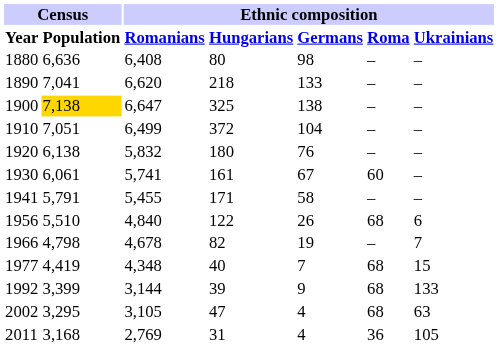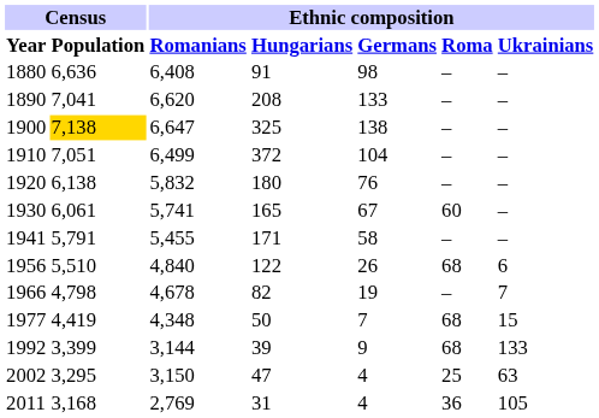 <table class="toccolours">
 <tr>
 <th align="center" colspan="2" style="background:#ccccff;">Census</th>
 <th align="center" colspan="5" style="background:#ccccff;">Ethnic composition</th>
 </tr>
 <tr>
 <th>Year</th>
 <th>Population</th>
 <th><a href='#'>Romanians</a></th>
 <th><a href='#'>Hungarians</a></th>
 <th><a href='#'>Germans</a></th>
 <th><a href='#'>Roma</a></th>
 <th><a href='#'>Ukrainians</a></th>
 </tr>
 <tr>
 <td>1880</td>
 <td>6,636</td>
 <td>6,408</td>
-<td>80</td>
+<td>91</td>
 <td>98</td>
 <td>–</td>
 <td>–</td>
 </tr>
 <tr>
 <td>1890</td>
 <td>7,041</td>
 <td>6,620</td>
-<td>218</td>
+<td>208</td>
 <td>133</td>
 <td>–</td>
 <td>–</td>
 </tr>
 <tr>
 <td>1900</td>
 <td style="background: gold;">7,138</td>
 <td>6,647</td>
 <td>325</td>
 <td>138</td>
 <td>–</td>
 <td>–</td>
 </tr>
 <tr>
 <td>1910</td>
 <td>7,051</td>
 <td>6,499</td>
 <td>372</td>
 <td>104</td>
 <td>–</td>
 <td>–</td>
 </tr>
 <tr>
 <td>1920</td>
 <td>6,138</td>
 <td>5,832</td>
 <td>180</td>
 <td>76</td>
 <td>–</td>
 <td>–</td>
 </tr>
 <tr>
 <td>1930</td>
 <td>6,061</td>
 <td>5,741</td>
-<td>161</td>
+<td>165</td>
 <td>67</td>
 <td>60</td>
 <td>–</td>
 </tr>
 <tr>
 <td>1941</td>
 <td>5,791</td>
 <td>5,455</td>
 <td>171</td>
 <td>58</td>
 <td>–</td>
 <td>–</td>
 </tr>
 <tr>
 <td>1956</td>
 <td>5,510</td>
 <td>4,840</td>
 <td>122</td>
 <td>26</td>
 <td>68</td>
 <td>6</td>
 </tr>
 <tr>
 <td>1966</td>
 <td>4,798</td>
 <td>4,678</td>
 <td>82</td>
 <td>19</td>
 <td>–</td>
 <td>7</td>
 </tr>
 <tr>
 <td>1977</td>
 <td>4,419</td>
 <td>4,348</td>
-<td>40</td>
+<td>50</td>
 <td>7</td>
 <td>68</td>
 <td>15</td>
 </tr>
 <tr>
 <td>1992</td>
 <td>3,399</td>
 <td>3,144</td>
 <td>39</td>
 <td>9</td>
 <td>68</td>
 <td>133</td>
 </tr>
 <tr>
 <td>2002</td>
 <td>3,295</td>
-<td>3,105</td>
+<td>3,150</td>
 <td>47</td>
 <td>4</td>
-<td>68</td>
+<td>25</td>
 <td>63</td>
 </tr>
 <tr>
 <td>2011</td>
 <td>3,168</td>
 <td>2,769</td>
 <td>31</td>
 <td>4</td>
 <td>36</td>
 <td>105</td>
 </tr>
 </table>
